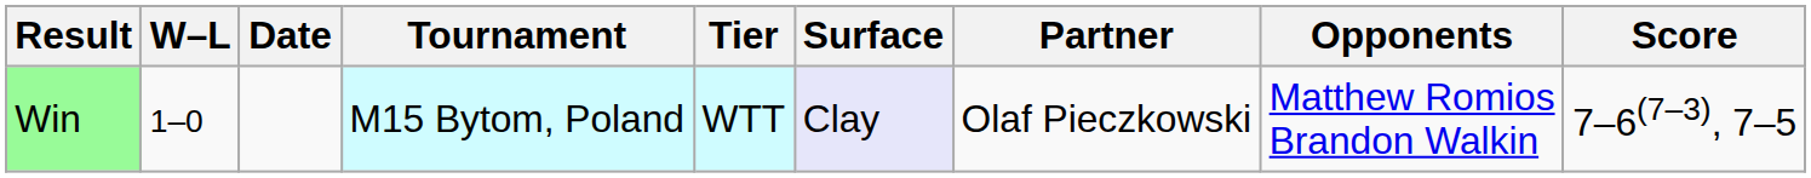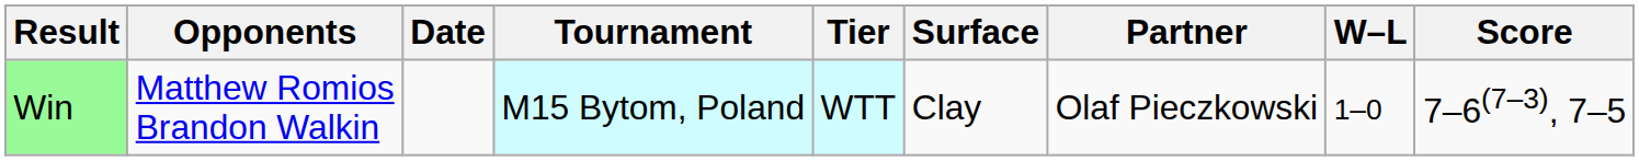 <table class="wikitable">
 <tr>
 <th>Result</th>
-<th class="unsortable">W–L</th>
+<th>Opponents</th>
 <th>Date</th>
 <th>Tournament</th>
 <th>Tier</th>
 <th>Surface</th>
 <th>Partner</th>
-<th>Opponents</th>
+<th class="unsortable">W–L</th>
 <th class="unsortable">Score</th>
 </tr>
 <tr>
 <td bgcolor=98FB98>Win</td>
-<td><small>1–0</small></td>
+<td> <a href='#'>Matthew Romios</a><br> <a href='#'>Brandon Walkin</a></td>
 <td></td>
 <td style="background:#cffcff;">M15 Bytom, Poland</td>
 <td style="background:#cffcff;">WTT</td>
-<td style="background: lavender;">Clay</td>
+<td>Clay</td>
 <td> Olaf Pieczkowski</td>
-<td> <a href='#'>Matthew Romios</a><br> <a href='#'>Brandon Walkin</a></td>
+<td><small>1–0</small></td>
 <td>7–6<sup>(7–3)</sup>, 7–5</td>
 </tr>
 </table>
